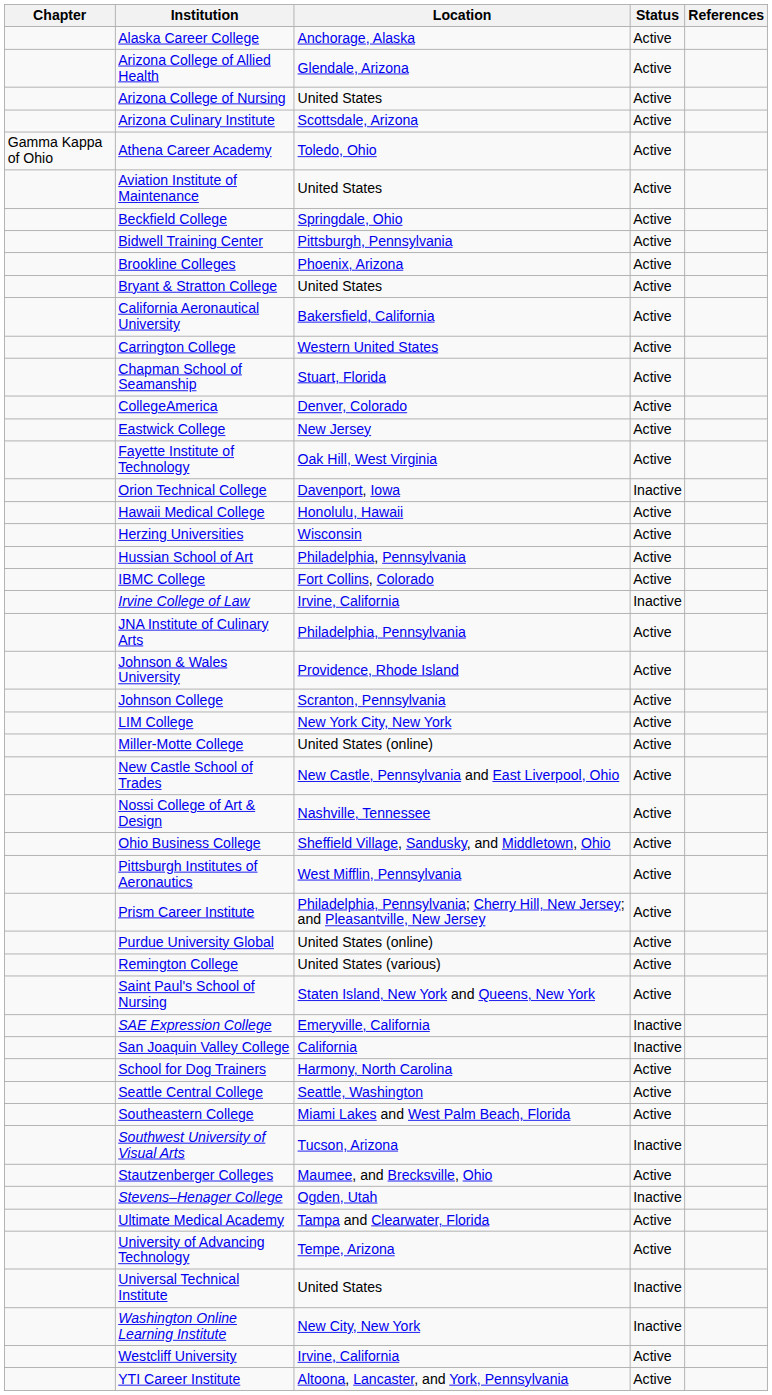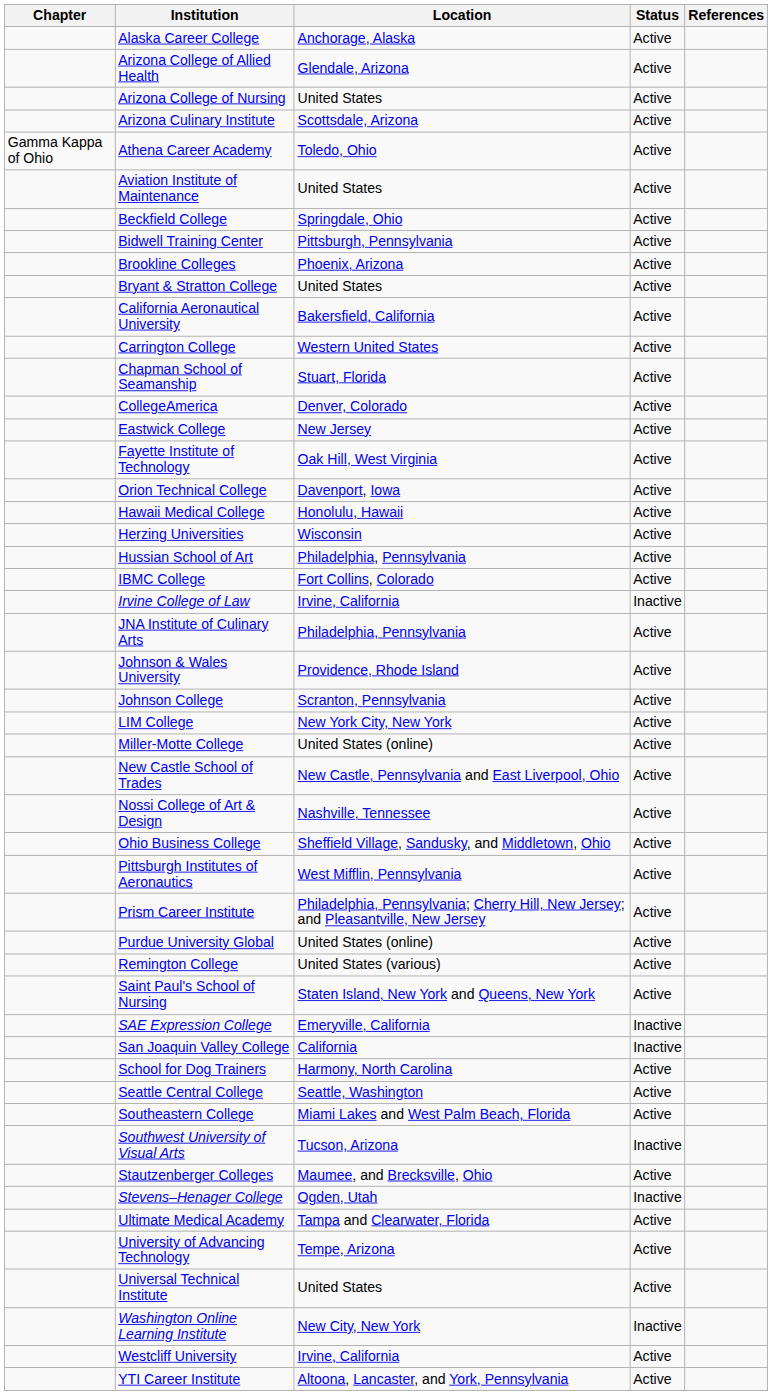 <table class="wikitable sortable">
 <tr>
 <th>Chapter</th>
 <th>Institution</th>
 <th>Location</th>
 <th>Status</th>
 <th>References</th>
 </tr>
 <tr>
 <td></td>
 <td><a href='#'>Alaska Career College</a></td>
 <td><a href='#'>Anchorage, Alaska</a></td>
 <td>Active</td>
 <td></td>
 </tr>
 <tr>
 <td></td>
 <td><a href='#'>Arizona College of Allied Health</a></td>
 <td><a href='#'>Glendale, Arizona</a></td>
 <td>Active</td>
 <td></td>
 </tr>
 <tr>
 <td></td>
 <td><a href='#'>Arizona College of Nursing</a></td>
 <td>United States</td>
 <td>Active</td>
 <td></td>
 </tr>
 <tr>
 <td></td>
 <td><a href='#'>Arizona Culinary Institute</a></td>
 <td><a href='#'>Scottsdale, Arizona</a></td>
 <td>Active</td>
 <td></td>
 </tr>
 <tr>
 <td>Gamma Kappa of Ohio</td>
 <td><a href='#'>Athena Career Academy</a></td>
 <td><a href='#'>Toledo, Ohio</a></td>
 <td>Active</td>
 <td></td>
 </tr>
 <tr>
 <td></td>
 <td><a href='#'>Aviation Institute of Maintenance</a></td>
 <td>United States</td>
 <td>Active</td>
 <td></td>
 </tr>
 <tr>
 <td></td>
 <td><a href='#'>Beckfield College</a></td>
 <td><a href='#'>Springdale, Ohio</a></td>
 <td>Active</td>
 <td></td>
 </tr>
 <tr>
 <td></td>
 <td><a href='#'>Bidwell Training Center</a></td>
 <td><a href='#'>Pittsburgh, Pennsylvania</a></td>
 <td>Active</td>
 <td></td>
 </tr>
 <tr>
 <td></td>
 <td><a href='#'>Brookline Colleges</a></td>
 <td><a href='#'>Phoenix, Arizona</a></td>
 <td>Active</td>
 <td></td>
 </tr>
 <tr>
 <td></td>
 <td><a href='#'>Bryant & Stratton College</a></td>
 <td>United States</td>
 <td>Active</td>
 <td></td>
 </tr>
 <tr>
 <td></td>
 <td><a href='#'>California Aeronautical University</a></td>
 <td><a href='#'>Bakersfield, California</a></td>
 <td>Active</td>
 <td></td>
 </tr>
 <tr>
 <td></td>
 <td><a href='#'>Carrington College</a></td>
 <td><a href='#'>Western United States</a></td>
 <td>Active</td>
 <td></td>
 </tr>
 <tr>
 <td></td>
 <td><a href='#'>Chapman School of Seamanship</a></td>
 <td><a href='#'>Stuart, Florida</a></td>
 <td>Active</td>
 <td></td>
 </tr>
 <tr>
 <td></td>
 <td><a href='#'>CollegeAmerica</a></td>
 <td><a href='#'>Denver, Colorado</a></td>
 <td>Active</td>
 <td></td>
 </tr>
 <tr>
 <td></td>
 <td><a href='#'>Eastwick College</a></td>
 <td><a href='#'>New Jersey</a></td>
 <td>Active</td>
 <td></td>
 </tr>
 <tr>
 <td></td>
 <td><a href='#'>Fayette Institute of Technology</a></td>
 <td><a href='#'>Oak Hill, West Virginia</a></td>
 <td>Active</td>
 <td></td>
 </tr>
 <tr>
 <td></td>
 <td><a href='#'>Orion Technical College</a></td>
 <td><a href='#'>Davenport</a>, <a href='#'>Iowa</a></td>
-<td>Inactive</td>
+<td>Active</td>
 <td></td>
 </tr>
 <tr>
 <td></td>
 <td><a href='#'>Hawaii Medical College</a></td>
 <td><a href='#'>Honolulu, Hawaii</a></td>
 <td>Active</td>
 <td></td>
 </tr>
 <tr>
 <td></td>
 <td><a href='#'>Herzing Universities</a></td>
 <td><a href='#'>Wisconsin</a></td>
 <td>Active</td>
 <td></td>
 </tr>
 <tr>
 <td></td>
 <td><a href='#'>Hussian School of Art</a></td>
 <td><a href='#'>Philadelphia</a>, <a href='#'>Pennsylvania</a></td>
 <td>Active</td>
 <td></td>
 </tr>
 <tr>
 <td></td>
 <td><a href='#'>IBMC College</a></td>
 <td><a href='#'>Fort Collins</a>, <a href='#'>Colorado</a></td>
 <td>Active</td>
 <td></td>
 </tr>
 <tr>
 <td></td>
 <td><em><a href='#'>Irvine College of Law</a></em></td>
 <td><a href='#'>Irvine, California</a></td>
 <td>Inactive</td>
 <td></td>
 </tr>
 <tr>
 <td></td>
 <td><a href='#'>JNA Institute of Culinary Arts</a></td>
 <td><a href='#'>Philadelphia, Pennsylvania</a></td>
 <td>Active</td>
 <td></td>
 </tr>
 <tr>
 <td></td>
 <td><a href='#'>Johnson & Wales University</a></td>
 <td><a href='#'>Providence, Rhode Island</a></td>
 <td>Active</td>
 <td></td>
 </tr>
 <tr>
 <td></td>
 <td><a href='#'>Johnson College</a></td>
 <td><a href='#'>Scranton, Pennsylvania</a></td>
 <td>Active</td>
 <td></td>
 </tr>
 <tr>
 <td></td>
 <td><a href='#'>LIM College</a></td>
 <td><a href='#'>New York City, New York</a></td>
 <td>Active</td>
 <td></td>
 </tr>
 <tr>
 <td></td>
 <td><a href='#'>Miller-Motte College</a></td>
 <td>United States (online)</td>
 <td>Active</td>
 <td></td>
 </tr>
 <tr>
 <td></td>
 <td><a href='#'>New Castle School of Trades</a></td>
 <td><a href='#'>New Castle, Pennsylvania</a> and <a href='#'>East Liverpool, Ohio</a></td>
 <td>Active</td>
 <td></td>
 </tr>
 <tr>
 <td></td>
 <td><a href='#'>Nossi College of Art & Design</a></td>
 <td><a href='#'>Nashville, Tennessee</a></td>
 <td>Active</td>
 <td></td>
 </tr>
 <tr>
 <td></td>
 <td><a href='#'>Ohio Business College</a></td>
 <td><a href='#'>Sheffield Village</a>, <a href='#'>Sandusky</a>, and <a href='#'>Middletown</a>, <a href='#'>Ohio</a></td>
 <td>Active</td>
 <td></td>
 </tr>
 <tr>
 <td></td>
 <td><a href='#'>Pittsburgh Institutes of Aeronautics</a></td>
 <td><a href='#'>West Mifflin, Pennsylvania</a></td>
 <td>Active</td>
 <td></td>
 </tr>
 <tr>
 <td></td>
 <td><a href='#'>Prism Career Institute</a></td>
 <td><a href='#'>Philadelphia, Pennsylvania</a>; <a href='#'>Cherry Hill, New Jersey</a>; and <a href='#'>Pleasantville, New Jersey</a></td>
 <td>Active</td>
 <td></td>
 </tr>
 <tr>
 <td></td>
 <td><a href='#'>Purdue University Global</a></td>
 <td>United States (online)</td>
 <td>Active</td>
 <td></td>
 </tr>
 <tr>
 <td></td>
 <td><a href='#'>Remington College</a></td>
 <td>United States (various)</td>
 <td>Active</td>
 <td></td>
 </tr>
 <tr>
 <td></td>
 <td><a href='#'>Saint Paul's School of Nursing</a></td>
 <td><a href='#'>Staten Island, New York</a> and  <a href='#'>Queens, New York</a></td>
 <td>Active</td>
 <td></td>
 </tr>
 <tr>
 <td></td>
 <td><em><a href='#'>SAE Expression College</a></em></td>
 <td><a href='#'>Emeryville, California</a></td>
 <td>Inactive</td>
 <td></td>
 </tr>
 <tr>
 <td></td>
 <td><a href='#'>San Joaquin Valley College</a></td>
 <td><a href='#'>California</a></td>
 <td>Inactive</td>
 <td></td>
 </tr>
 <tr>
 <td></td>
 <td><a href='#'>School for Dog Trainers</a></td>
 <td><a href='#'>Harmony, North Carolina</a></td>
 <td>Active</td>
 <td></td>
 </tr>
 <tr>
 <td></td>
 <td><a href='#'>Seattle Central College</a></td>
 <td><a href='#'>Seattle, Washington</a></td>
 <td>Active</td>
 <td></td>
 </tr>
 <tr>
 <td></td>
 <td><a href='#'>Southeastern College</a></td>
 <td><a href='#'>Miami Lakes</a> and <a href='#'>West Palm Beach, Florida</a></td>
 <td>Active</td>
 <td></td>
 </tr>
 <tr>
 <td></td>
 <td><em><a href='#'>Southwest University of Visual Arts</a></em></td>
 <td><a href='#'>Tucson, Arizona</a></td>
 <td>Inactive</td>
 <td></td>
 </tr>
 <tr>
 <td></td>
 <td><a href='#'>Stautzenberger Colleges</a></td>
 <td><a href='#'>Maumee</a>, and <a href='#'>Brecksville</a>, <a href='#'>Ohio</a></td>
 <td>Active</td>
 <td></td>
 </tr>
 <tr>
 <td></td>
 <td><em><a href='#'>Stevens–Henager College</a></em></td>
 <td><a href='#'>Ogden, Utah</a></td>
 <td>Inactive</td>
 <td></td>
 </tr>
 <tr>
 <td></td>
 <td><a href='#'>Ultimate Medical Academy</a></td>
 <td><a href='#'>Tampa</a> and <a href='#'>Clearwater, Florida</a></td>
 <td>Active</td>
 <td></td>
 </tr>
 <tr>
 <td></td>
 <td><a href='#'>University of Advancing Technology</a></td>
 <td><a href='#'>Tempe, Arizona</a></td>
 <td>Active</td>
 <td></td>
 </tr>
 <tr>
 <td></td>
 <td><a href='#'>Universal Technical Institute</a></td>
 <td>United States</td>
-<td>Inactive</td>
+<td>Active</td>
 <td></td>
 </tr>
 <tr>
 <td></td>
 <td><em><a href='#'>Washington Online Learning Institute</a></em></td>
 <td><a href='#'>New City, New York</a></td>
 <td>Inactive</td>
 <td></td>
 </tr>
 <tr>
 <td></td>
 <td><a href='#'>Westcliff University</a></td>
 <td><a href='#'>Irvine, California</a></td>
 <td>Active</td>
 <td></td>
 </tr>
 <tr>
 <td></td>
 <td><a href='#'>YTI Career Institute</a></td>
 <td><a href='#'>Altoona</a>, <a href='#'>Lancaster</a>, and <a href='#'>York, Pennsylvania</a></td>
 <td>Active</td>
 <td></td>
 </tr>
 </table>
